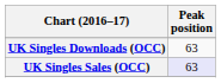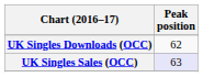 <table class="wikitable sortable plainrowheaders" style="text-align:center">
 <tr>
 <th scope="col">Chart (2016–17)</th>
 <th scope="col">Peak<br> position</th>
 </tr>
 <tr>
 </tr>
 <tr>
 </tr>
 <tr>
 </tr>
 <tr>
 </tr>
 <tr>
 </tr>
 <tr>
 </tr>
 <tr>
 </tr>
 <tr>
 <th scope="row"><a href='#'>UK Singles Downloads</a> (<a href='#'>OCC</a>)</th>
-<td>63</td>
+<td>62</td>
 </tr>
 <tr>
 <th scope="row"><a href='#'>UK Singles Sales</a> (<a href='#'>OCC</a>)</th>
 <td style="background: lavender;">63</td>
 </tr>
 <tr>
 </tr>
 <tr>
 </tr>
 <tr>
 </tr>
 <tr>
 </tr>
 <tr>
 </tr>
 </table>
